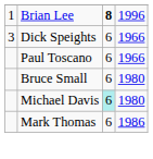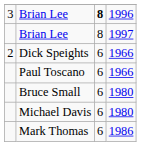 <table class="wikitable">
 <tr>
 </tr>
 <tr>
-<td>1</td>
+<td>3</td>
 <td><a href='#'>Brian Lee</a></td>
 <td><strong>8</strong></td>
 <td><a href='#'>1996</a></td>
 </tr>
 <tr>
-<td>3</td>
+<td></td>
+<td><a href='#'>Brian Lee</a></td>
+<td>8</td>
+<td><a href='#'>1997</a></td>
+</tr>
+<tr>
+<td>2</td>
 <td>Dick Speights</td>
 <td>6</td>
 <td><a href='#'>1966</a></td>
 </tr>
 <tr>
 <td></td>
 <td>Paul Toscano</td>
 <td>6</td>
 <td><a href='#'>1966</a></td>
 </tr>
 <tr>
 <td></td>
 <td>Bruce Small</td>
 <td>6</td>
 <td><a href='#'>1980</a></td>
 </tr>
 <tr>
 <td></td>
 <td>Michael Davis</td>
-<td style="background: paleturquoise;">6</td>
+<td>6</td>
 <td><a href='#'>1980</a></td>
 </tr>
 <tr>
 <td></td>
 <td>Mark Thomas</td>
 <td>6</td>
 <td><a href='#'>1986</a></td>
 </tr>
 </table>
